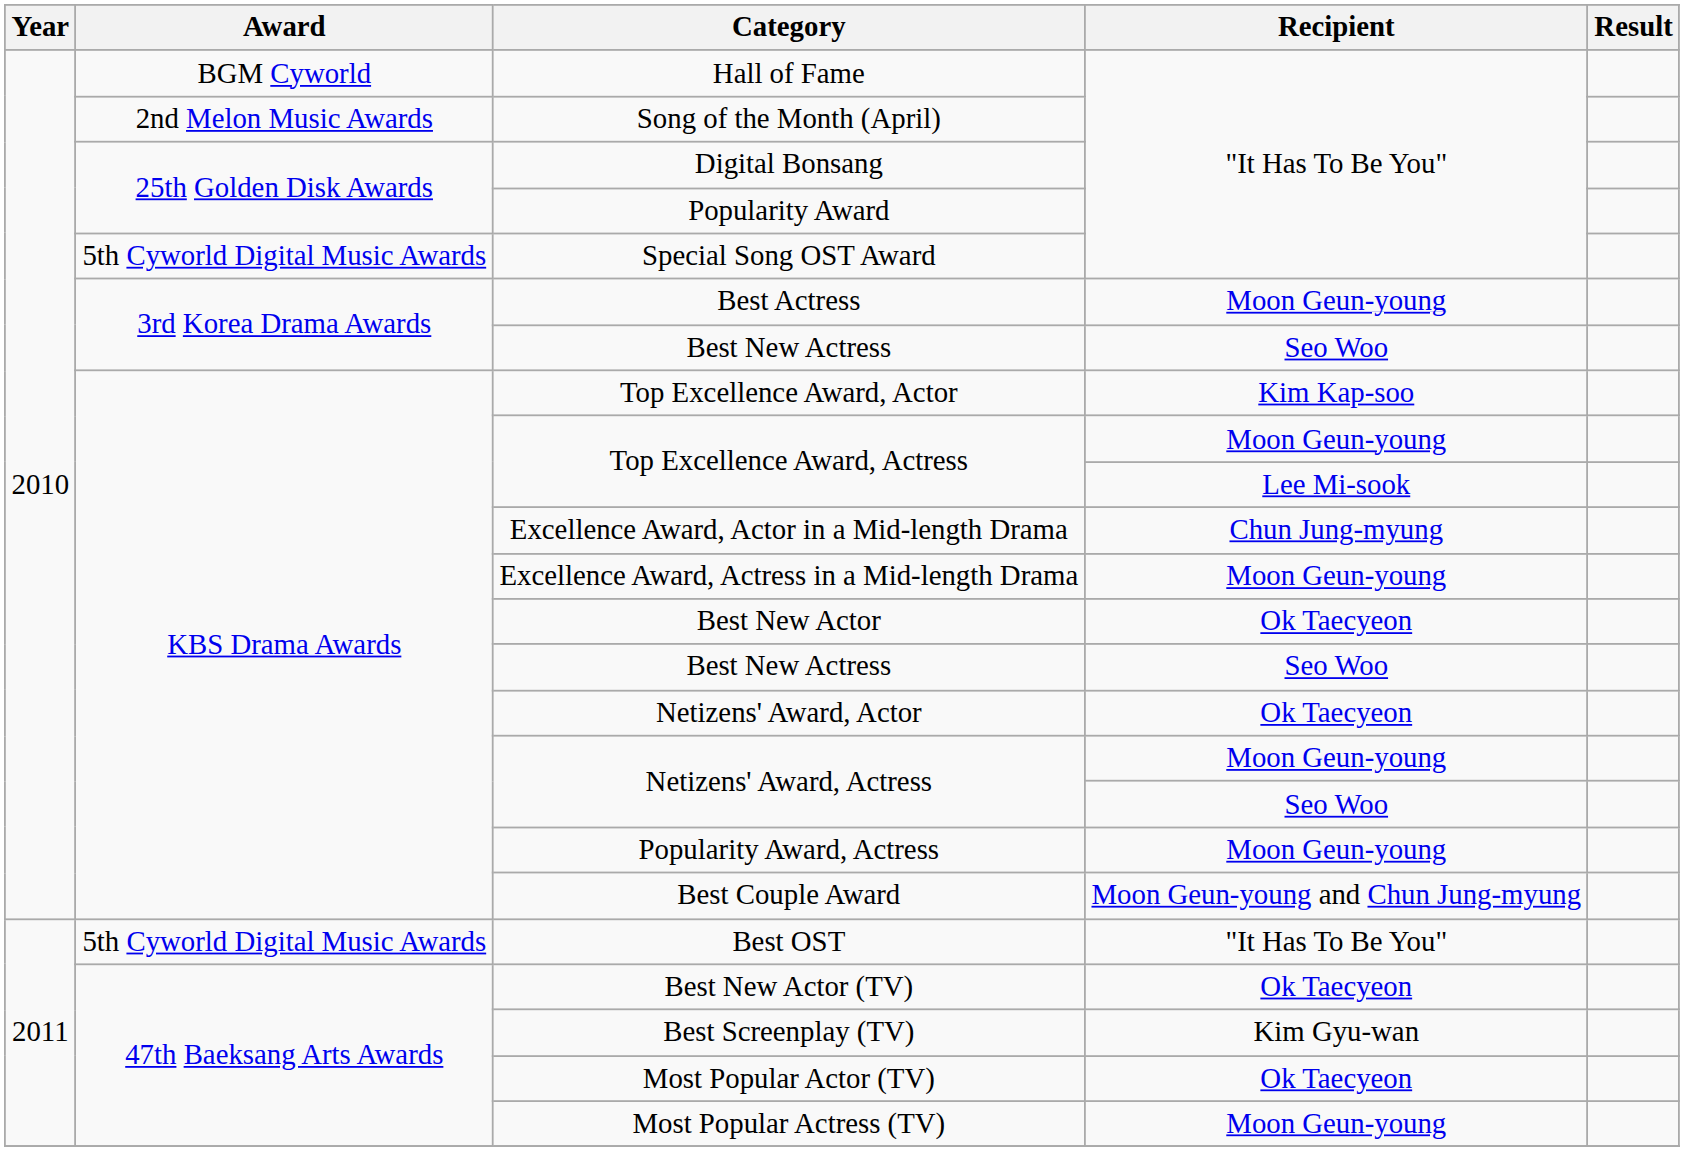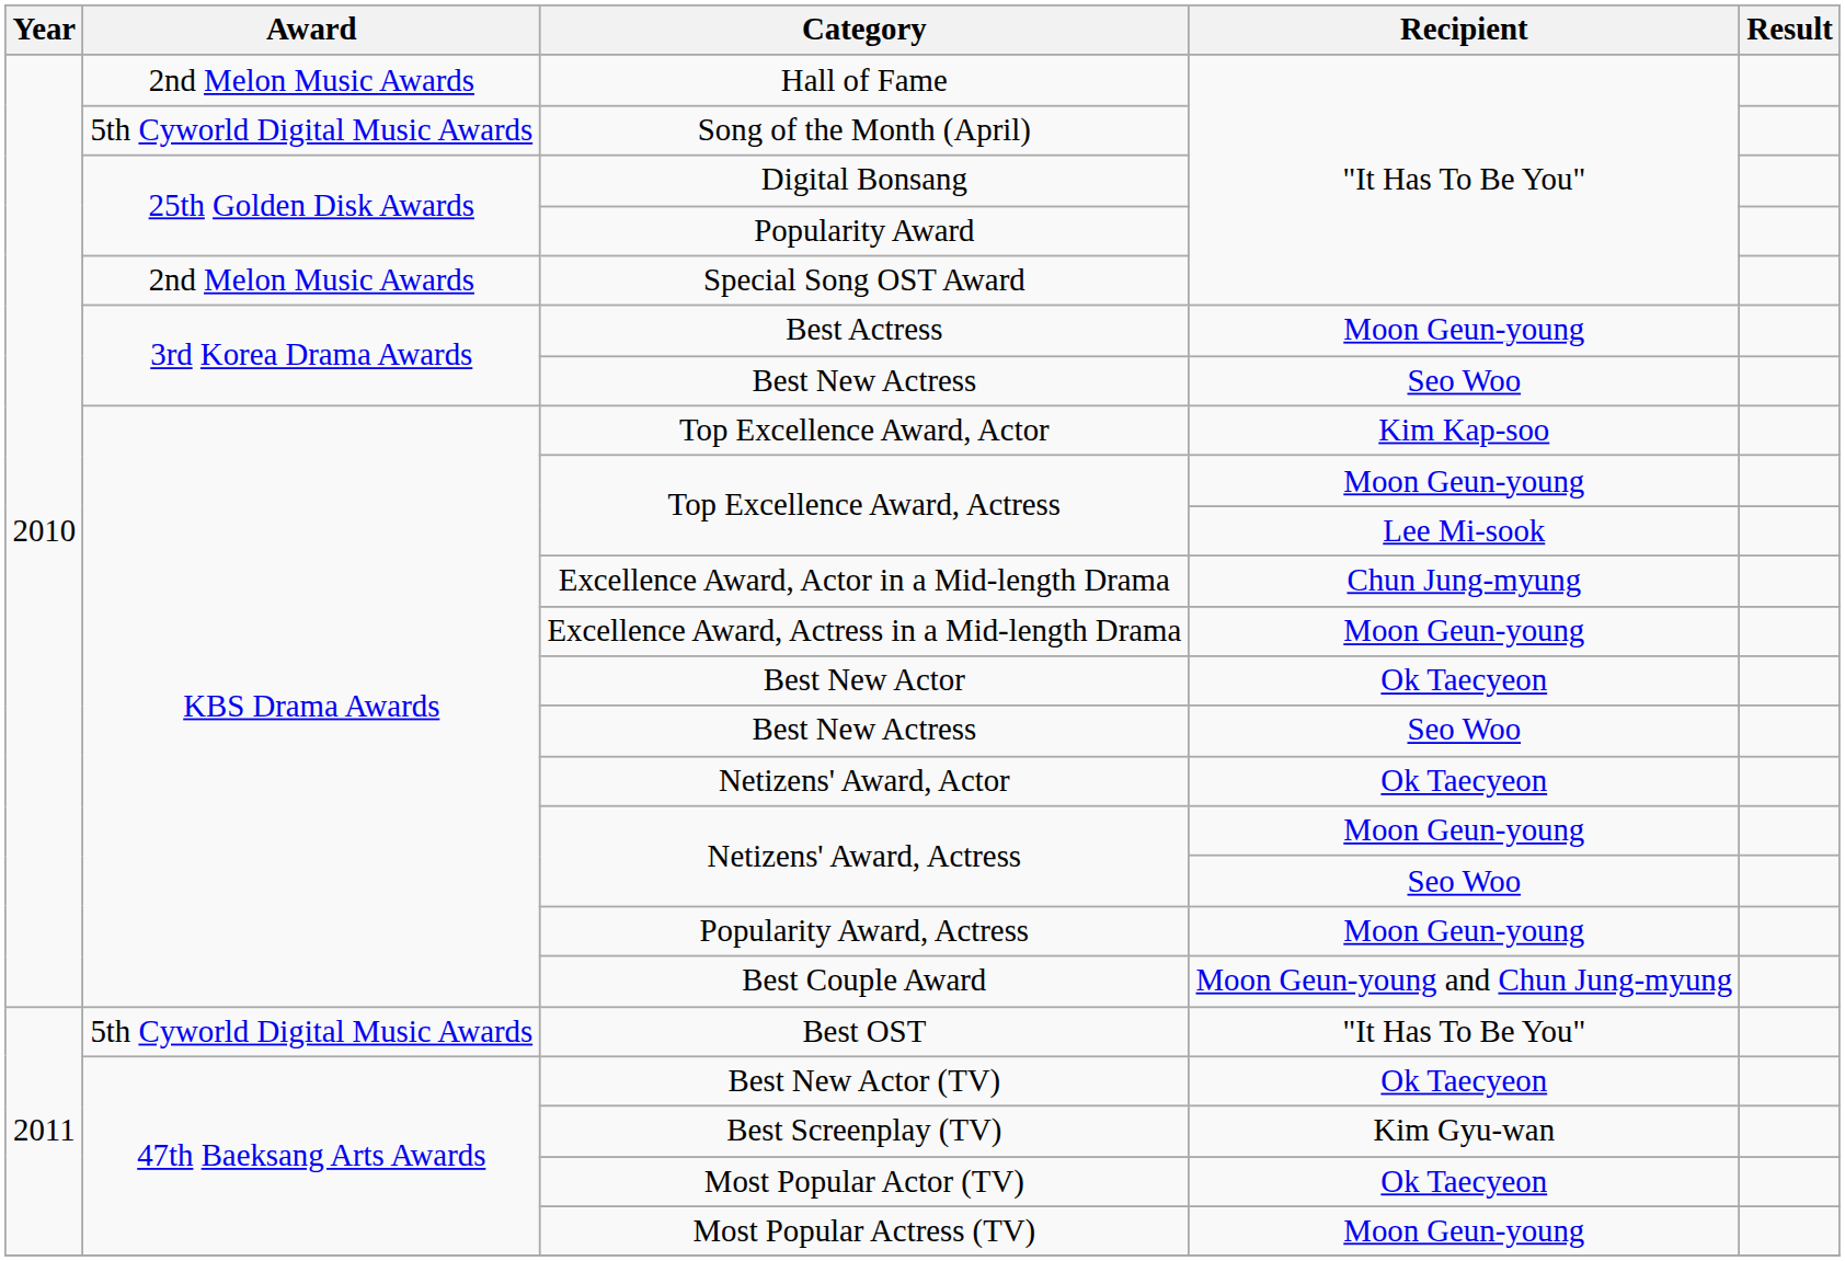 <table class="wikitable" style="text-align:center">
 <tr>
 <th>Year</th>
 <th>Award</th>
 <th>Category</th>
 <th>Recipient</th>
 <th>Result</th>
 </tr>
 <tr>
 <td rowspan=19>2010</td>
-<td>BGM <a href='#'>Cyworld</a></td>
+<td>2nd <a href='#'>Melon Music Awards</a></td>
 <td>Hall of Fame</td>
 <td rowspan=5>"It Has To Be You"</td>
 <td></td>
 </tr>
 <tr>
-<td>2nd <a href='#'>Melon Music Awards</a></td>
+<td>5th <a href='#'>Cyworld Digital Music Awards</a></td>
 <td>Song of the Month (April)</td>
 <td></td>
 </tr>
 <tr>
 <td rowspan=2><a href='#'>25th</a> <a href='#'>Golden Disk Awards</a></td>
 <td>Digital Bonsang</td>
 <td></td>
 </tr>
 <tr>
 <td>Popularity Award</td>
 <td></td>
 </tr>
 <tr>
-<td>5th <a href='#'>Cyworld Digital Music Awards</a></td>
+<td>2nd <a href='#'>Melon Music Awards</a></td>
 <td>Special Song OST Award</td>
 <td></td>
 </tr>
 <tr>
 <td rowspan=2><a href='#'>3rd</a> <a href='#'>Korea Drama Awards</a></td>
 <td>Best Actress</td>
 <td><a href='#'>Moon Geun-young</a></td>
 <td></td>
 </tr>
 <tr>
 <td>Best New Actress</td>
 <td><a href='#'>Seo Woo</a></td>
 <td></td>
 </tr>
 <tr>
 <td rowspan=12><a href='#'>KBS Drama Awards</a></td>
 <td>Top Excellence Award, Actor</td>
 <td><a href='#'>Kim Kap-soo</a></td>
 <td></td>
 </tr>
 <tr>
 <td rowspan=2>Top Excellence Award, Actress</td>
 <td><a href='#'>Moon Geun-young</a></td>
 <td></td>
 </tr>
 <tr>
 <td><a href='#'>Lee Mi-sook</a></td>
 <td></td>
 </tr>
 <tr>
 <td>Excellence Award, Actor in a Mid-length Drama</td>
 <td><a href='#'>Chun Jung-myung</a></td>
 <td></td>
 </tr>
 <tr>
 <td>Excellence Award, Actress in a Mid-length Drama</td>
 <td><a href='#'>Moon Geun-young</a></td>
 <td></td>
 </tr>
 <tr>
 <td>Best New Actor</td>
 <td><a href='#'>Ok Taecyeon</a></td>
 <td></td>
 </tr>
 <tr>
 <td>Best New Actress</td>
 <td><a href='#'>Seo Woo</a></td>
 <td></td>
 </tr>
 <tr>
 <td>Netizens' Award, Actor</td>
 <td><a href='#'>Ok Taecyeon</a></td>
 <td></td>
 </tr>
 <tr>
 <td rowspan=2>Netizens' Award, Actress</td>
 <td><a href='#'>Moon Geun-young</a></td>
 <td></td>
 </tr>
 <tr>
 <td><a href='#'>Seo Woo</a></td>
 <td></td>
 </tr>
 <tr>
 <td>Popularity Award, Actress</td>
 <td><a href='#'>Moon Geun-young</a></td>
 <td></td>
 </tr>
 <tr>
 <td>Best Couple Award</td>
 <td><a href='#'>Moon Geun-young</a> and <a href='#'>Chun Jung-myung</a></td>
 <td></td>
 </tr>
 <tr>
 <td rowspan=5>2011</td>
 <td>5th <a href='#'>Cyworld Digital Music Awards</a></td>
 <td>Best OST</td>
 <td>"It Has To Be You"</td>
 <td></td>
 </tr>
 <tr>
 <td rowspan=4><a href='#'>47th</a> <a href='#'>Baeksang Arts Awards</a></td>
 <td>Best New Actor (TV)</td>
 <td><a href='#'>Ok Taecyeon</a></td>
 <td></td>
 </tr>
 <tr>
 <td>Best Screenplay (TV)</td>
 <td>Kim Gyu-wan</td>
 <td></td>
 </tr>
 <tr>
 <td>Most Popular Actor (TV)</td>
 <td><a href='#'>Ok Taecyeon</a></td>
 <td></td>
 </tr>
 <tr>
 <td>Most Popular Actress (TV)</td>
 <td><a href='#'>Moon Geun-young</a></td>
 <td></td>
 </tr>
 <tr>
 </tr>
 </table>
